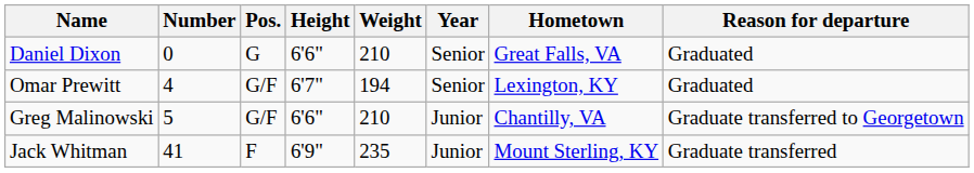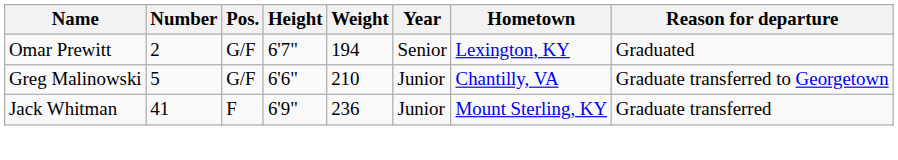 <table class="wikitable sortable">
 <tr>
 <th>Name</th>
 <th>Number</th>
 <th>Pos.</th>
 <th>Height</th>
 <th>Weight</th>
 <th>Year</th>
 <th>Hometown</th>
 <th class="unsortable">Reason for departure</th>
 </tr>
 <tr>
-<td><a href='#'>Daniel Dixon</a></td>
-<td>0</td>
-<td>G</td>
-<td>6'6"</td>
-<td>210</td>
-<td>Senior</td>
-<td><a href='#'>Great Falls, VA</a></td>
-<td>Graduated</td>
-</tr>
-<tr>
 <td>Omar Prewitt</td>
-<td>4</td>
+<td>2</td>
 <td>G/F</td>
 <td>6'7"</td>
 <td>194</td>
 <td>Senior</td>
 <td><a href='#'>Lexington, KY</a></td>
 <td>Graduated</td>
 </tr>
 <tr>
 <td>Greg Malinowski</td>
 <td>5</td>
 <td>G/F</td>
 <td>6'6"</td>
 <td>210</td>
 <td>Junior</td>
 <td><a href='#'>Chantilly, VA</a></td>
 <td>Graduate transferred to <a href='#'>Georgetown</a></td>
 </tr>
 <tr>
 <td>Jack Whitman</td>
 <td>41</td>
 <td>F</td>
 <td>6'9"</td>
-<td>235</td>
+<td>236</td>
 <td>Junior</td>
 <td><a href='#'>Mount Sterling, KY</a></td>
 <td>Graduate transferred</td>
 </tr>
 </table>
